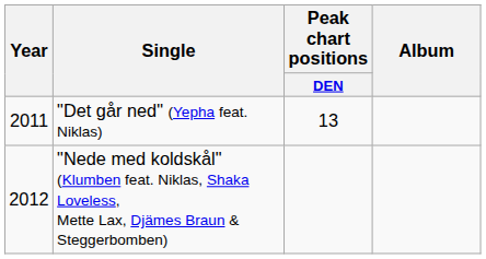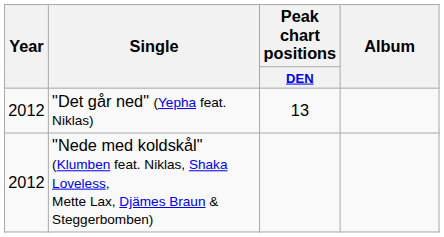 <table class="wikitable">
 <tr>
 <th rowspan="2" align="center" width=10>Year</th>
 <th rowspan="2" width="200" align="center">Single</th>
 <th colspan="1" align="center">Peak chart positions</th>
 <th rowspan="2" align="center" width=90>Album</th>
 </tr>
 <tr>
 <th style="width:3em;font-size:80%"><a href='#'>DEN</a><br></th>
 </tr>
 <tr>
-<td align="center">2011</td>
+<td align="center">2012</td>
 <td>"Det går ned" <small>(<a href='#'>Yepha</a> feat. Niklas)</small></td>
 <td align="center">13</td>
 <td></td>
 </tr>
 <tr>
 <td align="center">2012</td>
 <td>"Nede med koldskål"<br><small>(<a href='#'>Klumben</a> feat. Niklas, <a href='#'>Shaka Loveless</a>, <br>Mette Lax, <a href='#'>Djämes Braun</a> & Steggerbomben)</small></td>
 <td align="center"></td>
 <td></td>
 </tr>
 </table>
